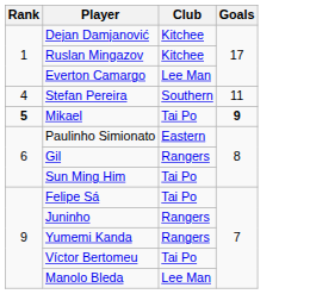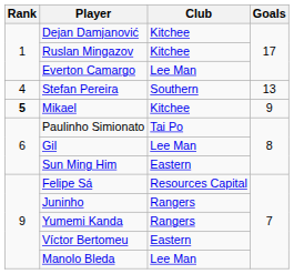 <table class="wikitable" style="text-align:center">
 <tr>
 <th>Rank</th>
 <th>Player</th>
 <th>Club</th>
 <th>Goals</th>
 </tr>
 <tr>
 <td rowspan="3">1</td>
 <td style="text-align:left;"> <a href='#'>Dejan Damjanović</a></td>
 <td style="text-align:left;"><a href='#'>Kitchee</a></td>
 <td rowspan="3">17</td>
 </tr>
 <tr>
 <td style="text-align:left;"> <a href='#'>Ruslan Mingazov</a></td>
 <td style="text-align:left;"><a href='#'>Kitchee</a></td>
 </tr>
 <tr>
 <td style="text-align:left;"> <a href='#'>Everton Camargo</a></td>
 <td style="text-align:left;"><a href='#'>Lee Man</a></td>
 </tr>
 <tr>
 <td rowspan="1">4</td>
 <td style="text-align:left;"> <a href='#'>Stefan Pereira</a></td>
 <td style="text-align:left;"><a href='#'>Southern</a></td>
-<td rowspan="1">11</td>
+<td rowspan="1">13</td>
 </tr>
 <tr>
 <td rowspan="1"><strong>5</strong></td>
 <td style="text-align:left;"> <a href='#'>Mikael</a></td>
-<td style="text-align:left;"><a href='#'>Tai Po</a></td>
-<td rowspan="1"><strong>9</strong></td>
+<td style="text-align:left;"><a href='#'>Kitchee</a></td>
+<td rowspan="1">9</td>
 </tr>
 <tr>
 <td rowspan="3">6</td>
 <td style="text-align:left;"> Paulinho Simionato</td>
-<td style="text-align:left;"><a href='#'>Eastern</a></td>
+<td style="text-align:left;"><a href='#'>Tai Po</a></td>
 <td rowspan="3">8</td>
 </tr>
 <tr>
 <td style="text-align:left;"> <a href='#'>Gil</a></td>
-<td style="text-align:left;"><a href='#'>Rangers</a></td>
+<td style="text-align:left;"><a href='#'>Lee Man</a></td>
 </tr>
 <tr>
 <td style="text-align:left;"> <a href='#'>Sun Ming Him</a></td>
-<td style="text-align:left;"><a href='#'>Tai Po</a></td>
+<td style="text-align:left;"><a href='#'>Eastern</a></td>
 </tr>
 <tr>
 <td rowspan="5">9</td>
 <td style="text-align:left;"> <a href='#'>Felipe Sá</a></td>
-<td style="text-align:left;"><a href='#'>Tai Po</a></td>
+<td style="text-align:left;"><a href='#'>Resources Capital</a></td>
 <td rowspan="5">7</td>
 </tr>
 <tr>
 <td style="text-align:left;"> <a href='#'>Juninho</a></td>
 <td style="text-align:left;"><a href='#'>Rangers</a></td>
 </tr>
 <tr>
 <td style="text-align:left;"> <a href='#'>Yumemi Kanda</a></td>
 <td style="text-align:left;"><a href='#'>Rangers</a></td>
 </tr>
 <tr>
 <td style="text-align:left;"> <a href='#'>Víctor Bertomeu</a></td>
-<td style="text-align:left;"><a href='#'>Tai Po</a></td>
+<td style="text-align:left;"><a href='#'>Eastern</a></td>
 </tr>
 <tr>
 <td style="text-align:left;"> <a href='#'>Manolo Bleda</a></td>
 <td style="text-align:left;"><a href='#'>Lee Man</a></td>
 </tr>
 </table>
